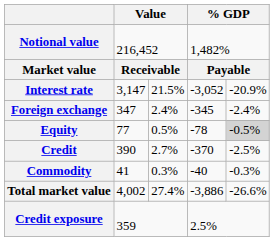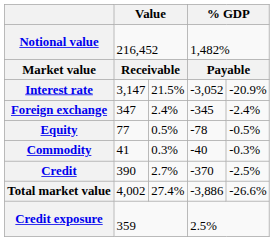 <table class="wikitable floatright">
 <tr>
 <th></th>
 <th colspan="2">Value</th>
 <th colspan="2">% GDP</th>
 </tr>
 <tr>
 <th><a href='#'>Notional value</a></th>
 <td colspan="2"><br>216,452</td>
 <td colspan="2"><br>1,482%</td>
 </tr>
 <tr>
 <th>Market value</th>
 <th colspan="2">Receivable</th>
 <th colspan="2">Payable</th>
 </tr>
 <tr>
 <th><a href='#'>Interest rate</a></th>
 <td>3,147</td>
 <td>21.5%</td>
 <td>-3,052</td>
 <td>-20.9%</td>
 </tr>
 <tr>
 <th><a href='#'>Foreign exchange</a></th>
 <td>347</td>
 <td>2.4%</td>
 <td>-345</td>
 <td>-2.4%</td>
 </tr>
 <tr>
 <th><a href='#'>Equity</a></th>
 <td>77</td>
 <td>0.5%</td>
 <td>-78</td>
-<td style="background: lightgrey;">-0.5%</td>
+<td>-0.5%</td>
+</tr>
+<tr>
+<th><a href='#'>Commodity</a></th>
+<td>41</td>
+<td>0.3%</td>
+<td>-40</td>
+<td>-0.3%</td>
 </tr>
 <tr>
 <th><a href='#'>Credit</a></th>
 <td>390</td>
 <td>2.7%</td>
 <td>-370</td>
 <td>-2.5%</td>
-</tr>
-<tr>
-<th><a href='#'>Commodity</a></th>
-<td>41</td>
-<td>0.3%</td>
-<td>-40</td>
-<td>-0.3%</td>
 </tr>
 <tr>
 <th>Total market value</th>
 <td>4,002</td>
 <td>27.4%</td>
 <td>-3,886</td>
 <td>-26.6%</td>
 </tr>
 <tr>
 <th><a href='#'>Credit exposure</a></th>
 <td colspan="2"><br>359</td>
 <td colspan="2"><br>2.5%</td>
 </tr>
 </table>
